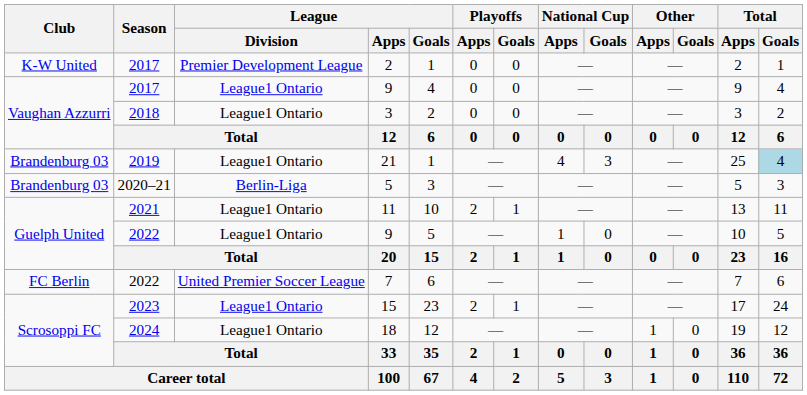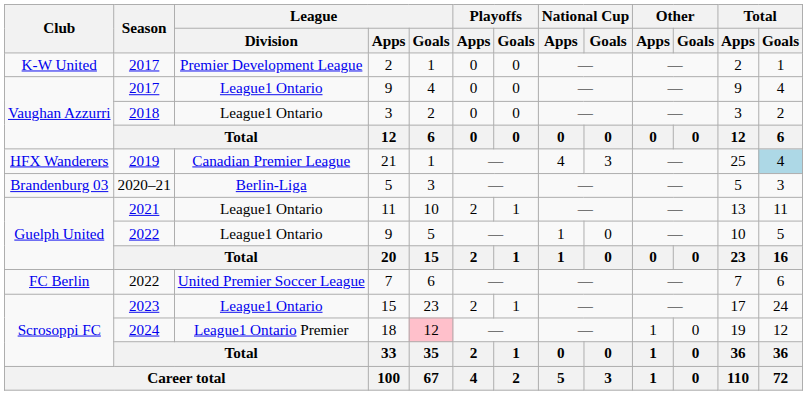 <table class="wikitable" style="text-align:center">
 <tr>
 <th rowspan="2">Club</th>
 <th rowspan="2">Season</th>
 <th colspan="3">League</th>
 <th colspan="2">Playoffs</th>
 <th colspan="2">National Cup</th>
 <th colspan="2">Other</th>
 <th colspan="2">Total</th>
 </tr>
 <tr>
 <th>Division</th>
 <th>Apps</th>
 <th>Goals</th>
 <th>Apps</th>
 <th>Goals</th>
 <th>Apps</th>
 <th>Goals</th>
 <th>Apps</th>
 <th>Goals</th>
 <th>Apps</th>
 <th>Goals</th>
 </tr>
 <tr>
 <td><a href='#'>K-W United</a></td>
 <td><a href='#'>2017</a></td>
 <td><a href='#'>Premier Development League</a></td>
 <td>2</td>
 <td>1</td>
 <td>0</td>
 <td>0</td>
 <td colspan="2">—</td>
 <td colspan="2">—</td>
 <td>2</td>
 <td>1</td>
 </tr>
 <tr>
 <td rowspan="3"><a href='#'>Vaughan Azzurri</a></td>
 <td><a href='#'>2017</a></td>
 <td><a href='#'>League1 Ontario</a></td>
 <td>9</td>
 <td>4</td>
 <td>0</td>
 <td>0</td>
 <td colspan="2">—</td>
 <td colspan="2">—</td>
 <td>9</td>
 <td>4</td>
 </tr>
 <tr>
 <td><a href='#'>2018</a></td>
 <td>League1 Ontario</td>
 <td>3</td>
 <td>2</td>
 <td>0</td>
 <td>0</td>
 <td colspan="2">—</td>
 <td colspan="2">—</td>
 <td>3</td>
 <td>2</td>
 </tr>
 <tr>
 <th colspan="2">Total</th>
 <th>12</th>
 <th>6</th>
 <th>0</th>
 <th>0</th>
 <th>0</th>
 <th>0</th>
 <th>0</th>
 <th>0</th>
 <th>12</th>
 <th>6</th>
 </tr>
 <tr>
-<td rowspan="1"><a href='#'>Brandenburg 03</a></td>
+<td rowspan="1"><a href='#'>HFX Wanderers</a></td>
 <td><a href='#'>2019</a></td>
-<td>League1 Ontario</td>
+<td><a href='#'>Canadian Premier League</a></td>
 <td>21</td>
 <td>1</td>
 <td colspan="2">—</td>
 <td>4</td>
 <td>3</td>
 <td colspan="2">—</td>
 <td>25</td>
 <td style="background: lightblue;">4</td>
 </tr>
 <tr>
 <td rowspan="1"><a href='#'>Brandenburg 03</a></td>
 <td>2020–21</td>
 <td><a href='#'>Berlin-Liga</a></td>
 <td>5</td>
 <td>3</td>
 <td colspan="2">—</td>
 <td colspan="2">—</td>
 <td colspan="2">—</td>
 <td>5</td>
 <td>3</td>
 </tr>
 <tr>
 <td rowspan="3"><a href='#'>Guelph United</a></td>
 <td><a href='#'>2021</a></td>
 <td>League1 Ontario</td>
 <td>11</td>
 <td>10</td>
 <td>2</td>
 <td>1</td>
 <td colspan="2">—</td>
 <td colspan="2">—</td>
 <td>13</td>
 <td>11</td>
 </tr>
 <tr>
 <td><a href='#'>2022</a></td>
 <td>League1 Ontario</td>
 <td>9</td>
 <td>5</td>
 <td colspan="2">—</td>
 <td>1</td>
 <td>0</td>
 <td colspan="2">—</td>
 <td>10</td>
 <td>5</td>
 </tr>
 <tr>
 <th colspan="2">Total</th>
 <th>20</th>
 <th>15</th>
 <th>2</th>
 <th>1</th>
 <th>1</th>
 <th>0</th>
 <th>0</th>
 <th>0</th>
 <th>23</th>
 <th>16</th>
 </tr>
 <tr>
 <td><a href='#'>FC Berlin</a></td>
 <td>2022</td>
 <td><a href='#'>United Premier Soccer League</a></td>
 <td>7</td>
 <td>6</td>
 <td colspan="2">—</td>
 <td colspan="2">—</td>
 <td colspan="2">—</td>
 <td>7</td>
 <td>6</td>
 </tr>
 <tr>
 <td rowspan=3><a href='#'>Scrosoppi FC</a></td>
 <td><a href='#'>2023</a></td>
 <td><a href='#'>League1 Ontario</a></td>
 <td>15</td>
 <td>23</td>
 <td>2</td>
 <td>1</td>
 <td colspan="2">—</td>
 <td colspan="2">—</td>
 <td>17</td>
 <td>24</td>
 </tr>
 <tr>
 <td><a href='#'>2024</a></td>
-<td>League1 Ontario</td>
+<td><a href='#'>League1 Ontario</a> Premier</td>
 <td>18</td>
-<td>12</td>
+<td style="background: pink;">12</td>
 <td colspan="2">—</td>
 <td colspan="2">—</td>
 <td>1</td>
 <td>0</td>
 <td>19</td>
 <td>12</td>
 </tr>
 <tr>
 <th colspan="2">Total</th>
 <th>33</th>
 <th>35</th>
 <th>2</th>
 <th>1</th>
 <th>0</th>
 <th>0</th>
 <th>1</th>
 <th>0</th>
 <th>36</th>
 <th>36</th>
 </tr>
 <tr>
 <th colspan="3">Career total</th>
 <th>100</th>
 <th>67</th>
 <th>4</th>
 <th>2</th>
 <th>5</th>
 <th>3</th>
 <th>1</th>
 <th>0</th>
 <th>110</th>
 <th>72</th>
 </tr>
 </table>
